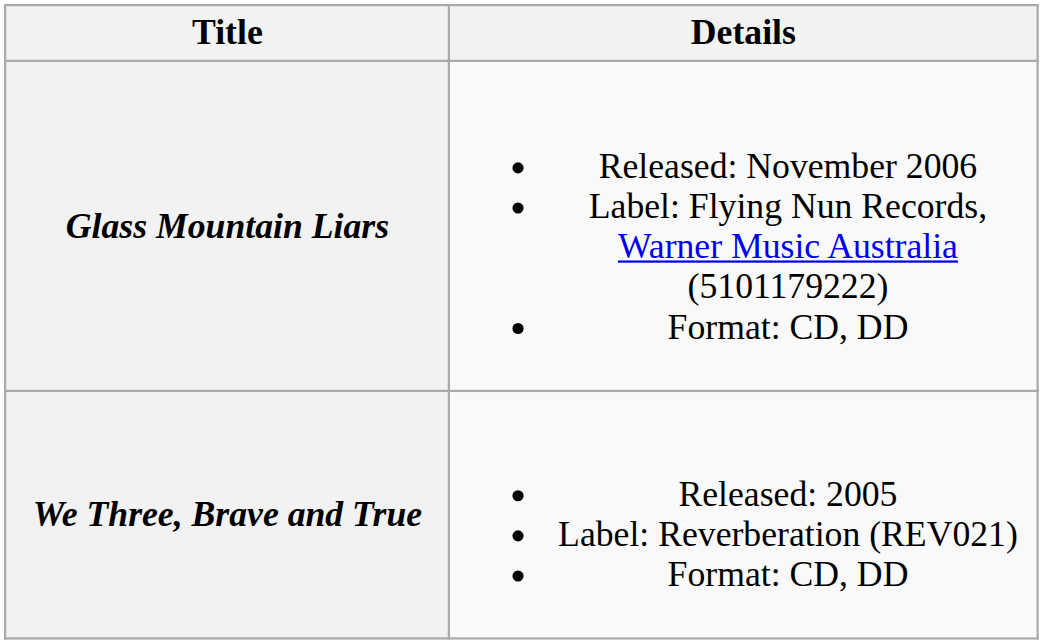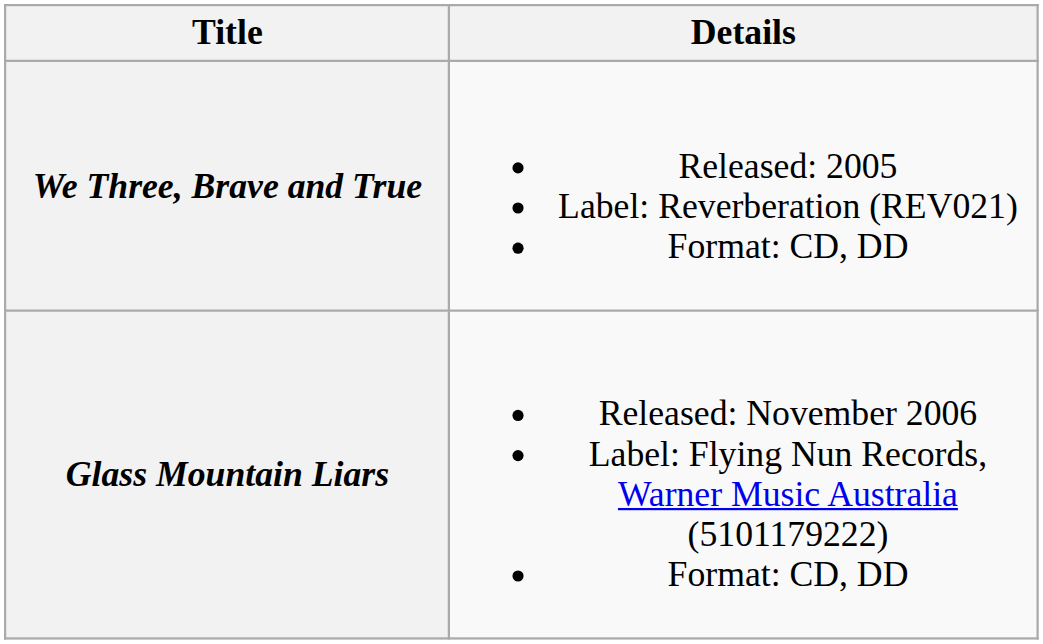 <table class="wikitable plainrowheaders" style="text-align:center;" border="1">
 <tr>
 <th scope="col" rowspan="1" style="width:12em;">Title</th>
 <th scope="col" rowspan="1" style="width:16em;">Details</th>
 </tr>
 <tr>
+<th scope="row"><em>We Three, Brave and True</em></th>
+<td><br><ul><li>Released: 2005</li><li>Label: Reverberation (REV021)</li><li>Format: CD, DD</li></ul></td>
+</tr>
+<tr>
 <th scope="row"><em>Glass Mountain Liars</em></th>
 <td><br><ul><li>Released: November 2006</li><li>Label: Flying Nun Records, <a href='#'>Warner Music Australia</a> (5101179222)</li><li>Format: CD, DD</li></ul></td>
 </tr>
-<tr>
-<th scope="row"><em>We Three, Brave and True</em></th>
-<td><br><ul><li>Released: 2005</li><li>Label: Reverberation (REV021)</li><li>Format: CD, DD</li></ul></td>
-</tr>
 </table>
